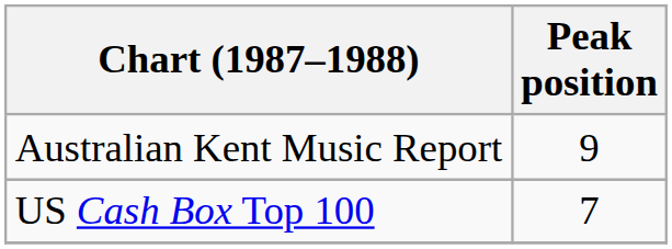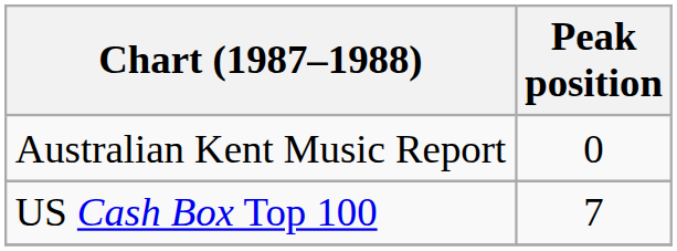 <table class="wikitable sortable">
 <tr>
 <th>Chart (1987–1988)</th>
 <th>Peak<br>position</th>
 </tr>
 <tr>
 <td>Australian Kent Music Report</td>
-<td align="center">9</td>
+<td align="center">0</td>
 </tr>
 <tr>
 </tr>
 <tr>
 </tr>
 <tr>
 </tr>
 <tr>
 </tr>
 <tr>
 </tr>
 <tr>
 <td>US <em><a href='#'>Cash Box</em> Top 100</a></td>
 <td align="center">7</td>
 </tr>
 <tr>
 </tr>
 </table>
